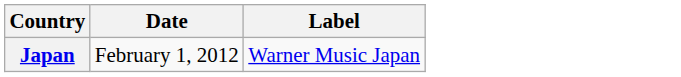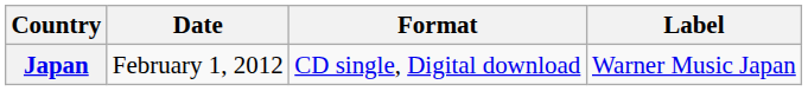 <table class="wikitable plainrowheaders">
 <tr>
 <th scope="col">Country</th>
 <th>Date</th>
+<th>Format</th>
 <th>Label</th>
 </tr>
 <tr>
 <th scope="row" rowspan="1"><a href='#'>Japan</a></th>
 <td>February 1, 2012</td>
+<td><a href='#'>CD single</a>, <a href='#'>Digital download</a></td>
 <td><a href='#'>Warner Music Japan</a></td>
 </tr>
 </table>
